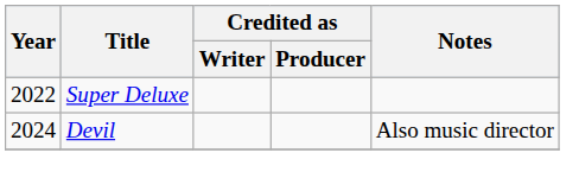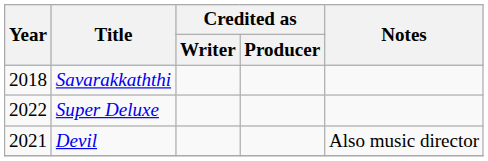 <table class="wikitable">
 <tr style="background:#B0C4DE; text-align:center;">
 <th rowspan="2" scope="col">Year</th>
 <th rowspan="2" scope="col">Title</th>
 <th scope="col"  colspan="2">Credited as</th>
 <th rowspan="2" class="unsortable" scope="col">Notes</th>
 </tr>
 <tr>
 <th>Writer</th>
 <th>Producer</th>
 </tr>
 <tr>
+<td>2018</td>
+<td><em><a href='#'>Savarakkaththi</a></em></td>
+<td></td>
+<td></td>
+<td></td>
+</tr>
+<tr>
 <td>2022</td>
 <td><em><a href='#'>Super Deluxe</a></em></td>
 <td></td>
 <td></td>
 <td></td>
 </tr>
 <tr>
-<td>2024</td>
+<td>2021</td>
 <td><em><a href='#'>Devil</a></em></td>
 <td></td>
 <td></td>
 <td>Also music director</td>
 </tr>
 <tr>
 </tr>
 </table>
